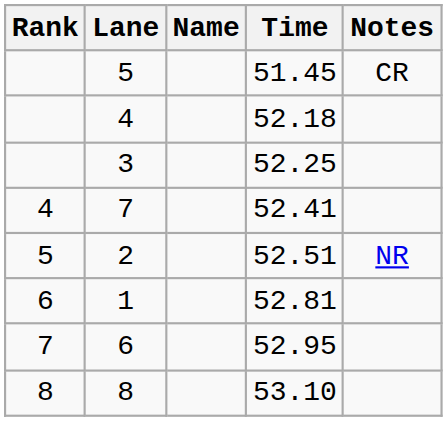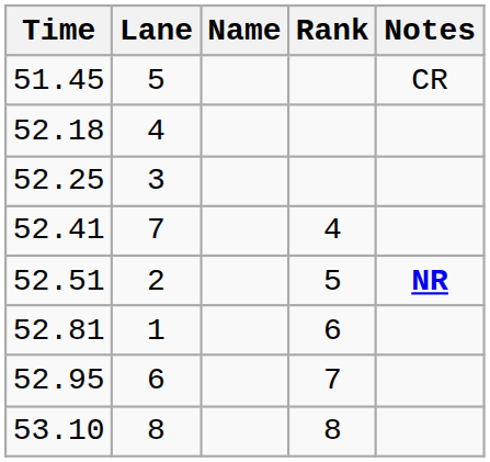 <table class="wikitable sortable" style="text-align:center">
 <tr>
-<th>Rank</th>
+<th>Time</th>
 <th>Lane</th>
 <th>Name</th>
-<th>Time</th>
+<th>Rank</th>
 <th>Notes</th>
 </tr>
 <tr>
-<td></td>
+<td>51.45</td>
 <td>5</td>
 <td align=left></td>
-<td>51.45</td>
+<td></td>
 <td>CR</td>
 </tr>
 <tr>
-<td></td>
+<td>52.18</td>
 <td>4</td>
 <td align=left></td>
-<td>52.18</td>
+<td></td>
 <td></td>
 </tr>
 <tr>
-<td></td>
+<td>52.25</td>
 <td>3</td>
 <td align=left></td>
-<td>52.25</td>
+<td></td>
 <td></td>
 </tr>
 <tr>
-<td>4</td>
+<td>52.41</td>
 <td>7</td>
 <td align=left></td>
-<td>52.41</td>
+<td>4</td>
 <td></td>
 </tr>
 <tr>
-<td>5</td>
+<td>52.51</td>
 <td>2</td>
 <td align=left></td>
-<td>52.51</td>
-<td><a href='#'>NR</a></td>
+<td>5</td>
+<td><strong><a href='#'>NR</a></strong></td>
 </tr>
 <tr>
-<td>6</td>
+<td>52.81</td>
 <td>1</td>
 <td align=left></td>
-<td>52.81</td>
+<td>6</td>
 <td></td>
 </tr>
 <tr>
-<td>7</td>
+<td>52.95</td>
 <td>6</td>
 <td align=left></td>
-<td>52.95</td>
+<td>7</td>
 <td></td>
 </tr>
 <tr>
-<td>8</td>
+<td>53.10</td>
 <td>8</td>
 <td align=left></td>
-<td>53.10</td>
+<td>8</td>
 <td></td>
 </tr>
 </table>
